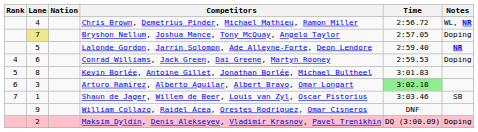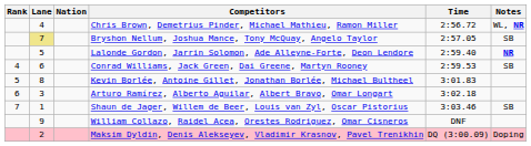 <table class="wikitable sortable" style="text-align:center; font-size:95%">
 <tr>
 <th>Rank</th>
 <th>Lane</th>
 <th>Nation</th>
 <th>Competitors</th>
 <th>Time</th>
 <th>Notes</th>
 </tr>
 <tr>
 <td></td>
 <td>4</td>
 <td align=left></td>
 <td align=left><a href='#'>Chris Brown</a>, <a href='#'>Demetrius Pinder</a>, <a href='#'>Michael Mathieu</a>, <a href='#'>Ramon Miller</a></td>
 <td>2:56.72</td>
 <td>WL, <strong><a href='#'>NR</a></strong></td>
 </tr>
 <tr>
 <td></td>
 <td style="background: khaki;">7</td>
 <td align=left></td>
 <td align=left><a href='#'>Bryshon Nellum</a>, <a href='#'>Joshua Mance</a>, <a href='#'>Tony McQuay</a>, <a href='#'>Angelo Taylor</a></td>
 <td>2:57.05</td>
-<td>Doping</td>
+<td>SB</td>
 </tr>
 <tr>
 <td></td>
 <td>5</td>
 <td align=left></td>
 <td align=left><a href='#'>Lalonde Gordon</a>, <a href='#'>Jarrin Solomon</a>, <a href='#'>Ade Alleyne-Forte</a>, <a href='#'>Deon Lendore</a></td>
 <td>2:59.40</td>
 <td><strong><a href='#'>NR</a></strong></td>
 </tr>
 <tr>
 <td>4</td>
 <td>6</td>
 <td align=left></td>
 <td align=left><a href='#'>Conrad Williams</a>, <a href='#'>Jack Green</a>, <a href='#'>Dai Greene</a>, <a href='#'>Martyn Rooney</a></td>
 <td>2:59.53</td>
-<td>Doping</td>
+<td>SB</td>
 </tr>
 <tr>
 <td>5</td>
 <td>8</td>
 <td align=left></td>
 <td align=left><a href='#'>Kevin Borlée</a>, <a href='#'>Antoine Gillet</a>, <a href='#'>Jonathan Borlée</a>, <a href='#'>Michael Bultheel</a></td>
 <td>3:01.83</td>
 <td></td>
 </tr>
 <tr>
 <td>6</td>
 <td>3</td>
 <td align=left></td>
 <td align=left><a href='#'>Arturo Ramírez</a>, <a href='#'>Alberto Aguilar</a>, <a href='#'>Albert Bravo</a>, <a href='#'>Omar Longart</a></td>
-<td style="background: lightgreen;">3:02.18</td>
+<td>3:02.18</td>
 <td></td>
 </tr>
 <tr>
 <td>7</td>
 <td>1</td>
 <td align=left></td>
 <td align=left><a href='#'>Shaun de Jager</a>, <a href='#'>Willem de Beer</a>, <a href='#'>Louis van Zyl</a>, <a href='#'>Oscar Pistorius</a></td>
 <td>3:03.46</td>
 <td>SB</td>
 </tr>
 <tr>
 <td></td>
 <td>9</td>
 <td align=left></td>
 <td align=left><a href='#'>William Collazo</a>, <a href='#'>Raidel Acea</a>, <a href='#'>Orestes Rodriguez</a>, <a href='#'>Omar Cisneros</a></td>
 <td>DNF</td>
 <td></td>
 </tr>
 <tr bgcolor=pink>
 <td></td>
 <td>2</td>
 <td align=left></td>
 <td align=left><a href='#'>Maksim Dyldin</a>, <a href='#'>Denis Alekseyev</a>, <a href='#'>Vladimir Krasnov</a>, <a href='#'>Pavel Trenikhin</a></td>
 <td>DQ (3:00.09)</td>
 <td>Doping</td>
 </tr>
 </table>
